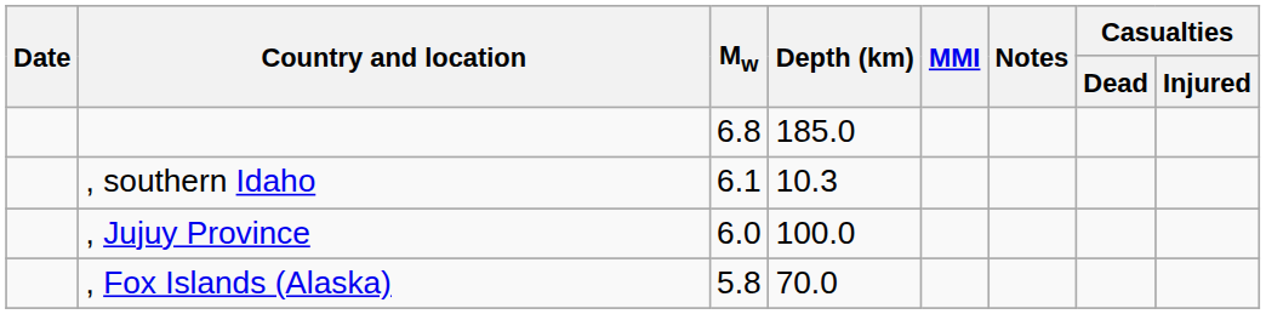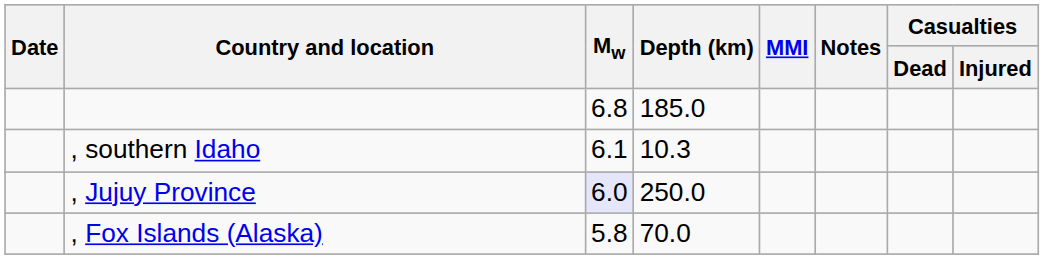 <table class="wikitable sortable sort-under" style="border:1px black; margin-left:1em;">
 <tr>
 <th rowspan="2"><small>Date</small></th>
 <th rowspan="2" style="width: 310px"><small>Country and location</small></th>
 <th rowspan="2"><small>M<sub>w</sub></small></th>
 <th rowspan="2"><small>Depth (km)</small></th>
 <th rowspan="2"><small><a href='#'>MMI</a></small></th>
 <th rowspan="2" class="unsortable"><small>Notes</small></th>
 <th colspan="2"><small>Casualties</small></th>
 </tr>
 <tr>
 <th><small>Dead</small></th>
 <th><small>Injured</small></th>
 </tr>
 <tr>
 <td></td>
 <td></td>
 <td>6.8</td>
 <td>185.0</td>
 <td></td>
 <td></td>
 <td></td>
 <td></td>
 </tr>
 <tr>
 <td></td>
 <td>, southern <a href='#'>Idaho</a></td>
 <td>6.1</td>
 <td>10.3</td>
 <td></td>
 <td></td>
 <td></td>
 <td></td>
 </tr>
 <tr>
 <td></td>
 <td>, <a href='#'>Jujuy Province</a></td>
-<td>6.0</td>
-<td>100.0</td>
+<td style="background: lavender;">6.0</td>
+<td>250.0</td>
 <td></td>
 <td></td>
 <td></td>
 <td></td>
 </tr>
 <tr>
 <td></td>
 <td>, <a href='#'>Fox Islands (Alaska)</a></td>
 <td>5.8</td>
 <td>70.0</td>
 <td></td>
 <td></td>
 <td></td>
 <td></td>
 </tr>
 </table>
